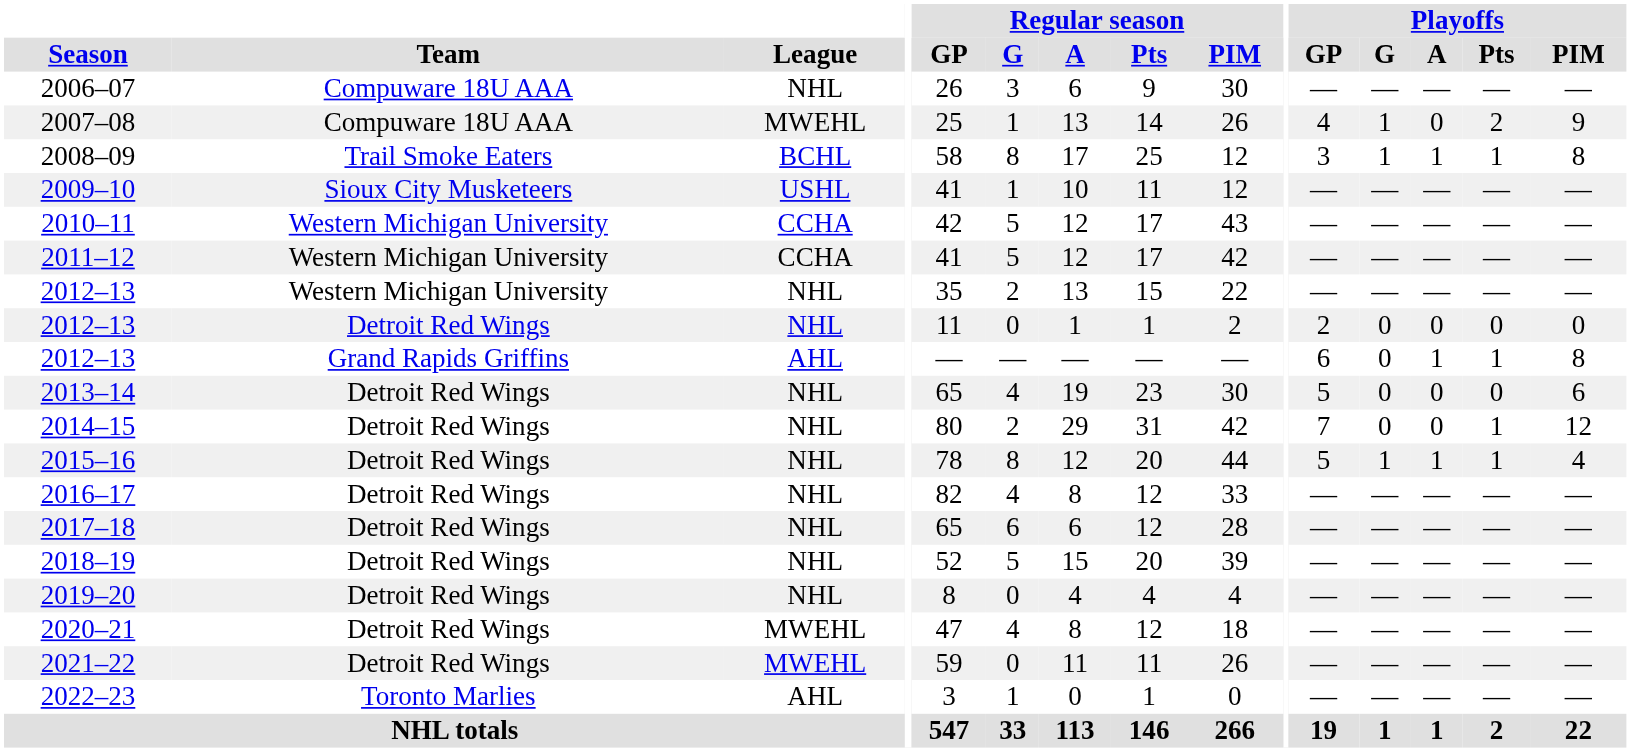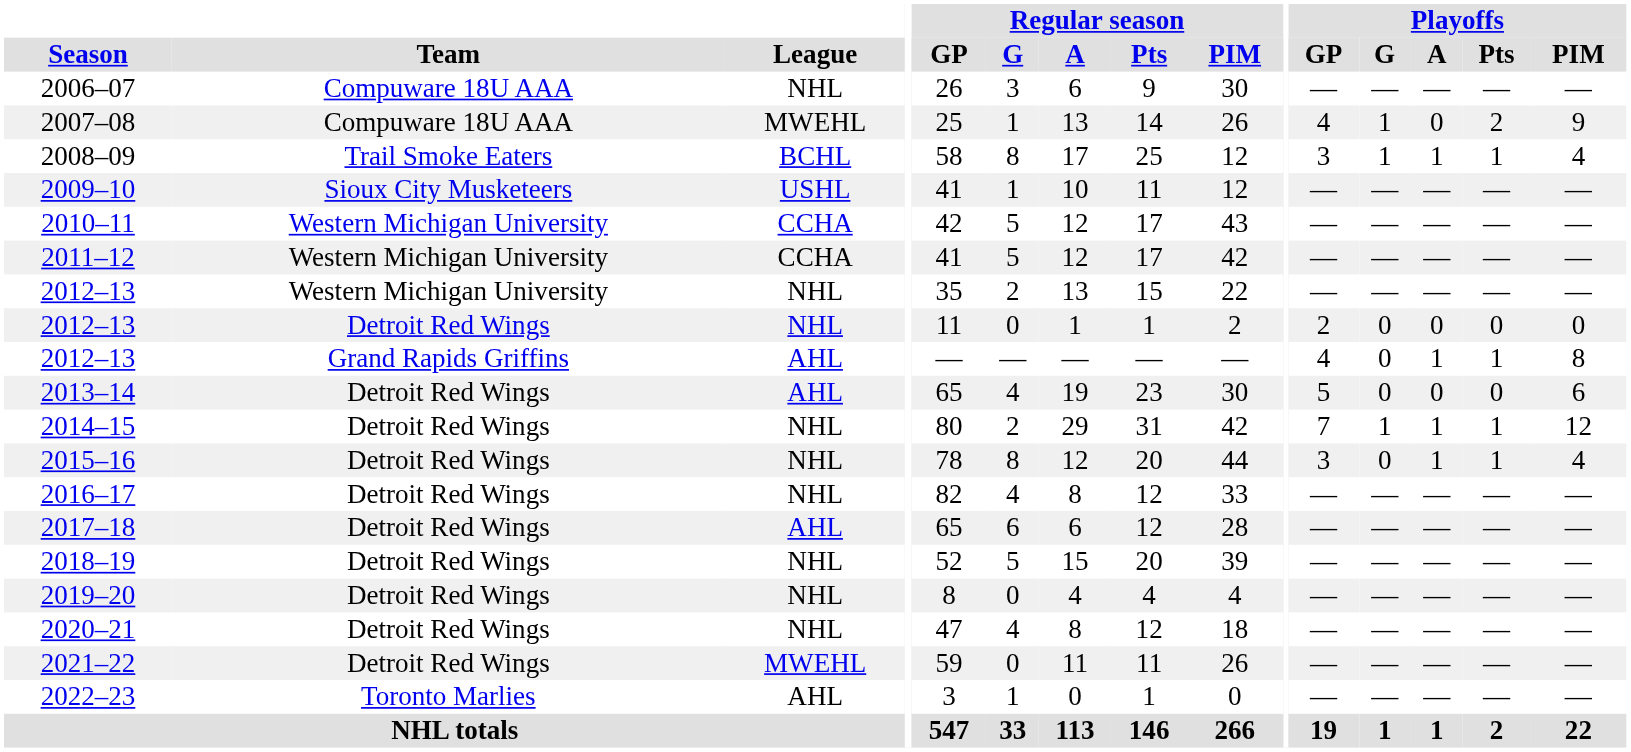 <table border="0" cellpadding="1" cellspacing="0" style="text-align:center; width:60em">
 <tr style="background:#e0e0e0;">
 <th colspan="3" style="background:#fff;"></th>
 <th rowspan="99" style="background:#fff;"></th>
 <th colspan="5"><a href='#'>Regular season</a></th>
 <th rowspan="99" style="background:#fff;"></th>
 <th colspan="5"><a href='#'>Playoffs</a></th>
 </tr>
 <tr style="background:#e0e0e0;">
 <th><a href='#'>Season</a></th>
 <th>Team</th>
 <th>League</th>
 <th>GP</th>
 <th><a href='#'>G</a></th>
 <th><a href='#'>A</a></th>
 <th><a href='#'>Pts</a></th>
 <th><a href='#'>PIM</a></th>
 <th>GP</th>
 <th>G</th>
 <th>A</th>
 <th>Pts</th>
 <th>PIM</th>
 </tr>
 <tr>
 <td>2006–07</td>
 <td><a href='#'>Compuware 18U AAA</a></td>
 <td>NHL</td>
 <td>26</td>
 <td>3</td>
 <td>6</td>
 <td>9</td>
 <td>30</td>
 <td>—</td>
 <td>—</td>
 <td>—</td>
 <td>—</td>
 <td>—</td>
 </tr>
 <tr bgcolor="#f0f0f0">
 <td>2007–08</td>
 <td>Compuware 18U AAA</td>
 <td>MWEHL</td>
 <td>25</td>
 <td>1</td>
 <td>13</td>
 <td>14</td>
 <td>26</td>
 <td>4</td>
 <td>1</td>
 <td>0</td>
 <td>2</td>
 <td>9</td>
 </tr>
 <tr>
 <td>2008–09</td>
 <td><a href='#'>Trail Smoke Eaters</a></td>
 <td><a href='#'>BCHL</a></td>
 <td>58</td>
 <td>8</td>
 <td>17</td>
 <td>25</td>
 <td>12</td>
 <td>3</td>
 <td>1</td>
 <td>1</td>
 <td>1</td>
-<td>8</td>
+<td>4</td>
 </tr>
 <tr bgcolor="#f0f0f0">
 <td><a href='#'>2009–10</a></td>
 <td><a href='#'>Sioux City Musketeers</a></td>
 <td><a href='#'>USHL</a></td>
 <td>41</td>
 <td>1</td>
 <td>10</td>
 <td>11</td>
 <td>12</td>
 <td>—</td>
 <td>—</td>
 <td>—</td>
 <td>—</td>
 <td>—</td>
 </tr>
 <tr>
 <td><a href='#'>2010–11</a></td>
 <td><a href='#'>Western Michigan University</a></td>
 <td><a href='#'>CCHA</a></td>
 <td>42</td>
 <td>5</td>
 <td>12</td>
 <td>17</td>
 <td>43</td>
 <td>—</td>
 <td>—</td>
 <td>—</td>
 <td>—</td>
 <td>—</td>
 </tr>
 <tr bgcolor="#f0f0f0">
 <td><a href='#'>2011–12</a></td>
 <td>Western Michigan University</td>
 <td>CCHA</td>
 <td>41</td>
 <td>5</td>
 <td>12</td>
 <td>17</td>
 <td>42</td>
 <td>—</td>
 <td>—</td>
 <td>—</td>
 <td>—</td>
 <td>—</td>
 </tr>
 <tr>
 <td><a href='#'>2012–13</a></td>
 <td>Western Michigan University</td>
 <td>NHL</td>
 <td>35</td>
 <td>2</td>
 <td>13</td>
 <td>15</td>
 <td>22</td>
 <td>—</td>
 <td>—</td>
 <td>—</td>
 <td>—</td>
 <td>—</td>
 </tr>
 <tr bgcolor="#f0f0f0">
 <td><a href='#'>2012–13</a></td>
 <td><a href='#'>Detroit Red Wings</a></td>
 <td><a href='#'>NHL</a></td>
 <td>11</td>
 <td>0</td>
 <td>1</td>
 <td>1</td>
 <td>2</td>
 <td>2</td>
 <td>0</td>
 <td>0</td>
 <td>0</td>
 <td>0</td>
 </tr>
 <tr>
 <td><a href='#'>2012–13</a></td>
 <td><a href='#'>Grand Rapids Griffins</a></td>
 <td><a href='#'>AHL</a></td>
 <td>—</td>
 <td>—</td>
 <td>—</td>
 <td>—</td>
 <td>—</td>
-<td>6</td>
+<td>4</td>
 <td>0</td>
 <td>1</td>
 <td>1</td>
 <td>8</td>
 </tr>
 <tr bgcolor="#f0f0f0">
 <td><a href='#'>2013–14</a></td>
 <td>Detroit Red Wings</td>
-<td>NHL</td>
+<td><a href='#'>AHL</a></td>
 <td>65</td>
 <td>4</td>
 <td>19</td>
 <td>23</td>
 <td>30</td>
 <td>5</td>
 <td>0</td>
 <td>0</td>
 <td>0</td>
 <td>6</td>
 </tr>
 <tr>
 <td><a href='#'>2014–15</a></td>
 <td>Detroit Red Wings</td>
 <td>NHL</td>
 <td>80</td>
 <td>2</td>
 <td>29</td>
 <td>31</td>
 <td>42</td>
 <td>7</td>
-<td>0</td>
-<td>0</td>
+<td>1</td>
+<td>1</td>
 <td>1</td>
 <td>12</td>
 </tr>
 <tr bgcolor="#f0f0f0">
 <td><a href='#'>2015–16</a></td>
 <td>Detroit Red Wings</td>
 <td>NHL</td>
 <td>78</td>
 <td>8</td>
 <td>12</td>
 <td>20</td>
 <td>44</td>
-<td>5</td>
-<td>1</td>
+<td>3</td>
+<td>0</td>
 <td>1</td>
 <td>1</td>
 <td>4</td>
 </tr>
 <tr>
 <td><a href='#'>2016–17</a></td>
 <td>Detroit Red Wings</td>
 <td>NHL</td>
 <td>82</td>
 <td>4</td>
 <td>8</td>
 <td>12</td>
 <td>33</td>
 <td>—</td>
 <td>—</td>
 <td>—</td>
 <td>—</td>
 <td>—</td>
 </tr>
 <tr bgcolor="#f0f0f0">
 <td><a href='#'>2017–18</a></td>
 <td>Detroit Red Wings</td>
-<td>NHL</td>
+<td><a href='#'>AHL</a></td>
 <td>65</td>
 <td>6</td>
 <td>6</td>
 <td>12</td>
 <td>28</td>
 <td>—</td>
 <td>—</td>
 <td>—</td>
 <td>—</td>
 <td>—</td>
 </tr>
 <tr>
 <td><a href='#'>2018–19</a></td>
 <td>Detroit Red Wings</td>
 <td>NHL</td>
 <td>52</td>
 <td>5</td>
 <td>15</td>
 <td>20</td>
 <td>39</td>
 <td>—</td>
 <td>—</td>
 <td>—</td>
 <td>—</td>
 <td>—</td>
 </tr>
 <tr bgcolor="#f0f0f0">
 <td><a href='#'>2019–20</a></td>
 <td>Detroit Red Wings</td>
 <td>NHL</td>
 <td>8</td>
 <td>0</td>
 <td>4</td>
 <td>4</td>
 <td>4</td>
 <td>—</td>
 <td>—</td>
 <td>—</td>
 <td>—</td>
 <td>—</td>
 </tr>
 <tr>
 <td><a href='#'>2020–21</a></td>
 <td>Detroit Red Wings</td>
-<td>MWEHL</td>
+<td>NHL</td>
 <td>47</td>
 <td>4</td>
 <td>8</td>
 <td>12</td>
 <td>18</td>
 <td>—</td>
 <td>—</td>
 <td>—</td>
 <td>—</td>
 <td>—</td>
 </tr>
 <tr bgcolor="#f0f0f0">
 <td><a href='#'>2021–22</a></td>
 <td>Detroit Red Wings</td>
 <td><a href='#'>MWEHL</a></td>
 <td>59</td>
 <td>0</td>
 <td>11</td>
 <td>11</td>
 <td>26</td>
 <td>—</td>
 <td>—</td>
 <td>—</td>
 <td>—</td>
 <td>—</td>
 </tr>
 <tr>
 <td><a href='#'>2022–23</a></td>
 <td><a href='#'>Toronto Marlies</a></td>
 <td>AHL</td>
 <td>3</td>
 <td>1</td>
 <td>0</td>
 <td>1</td>
 <td>0</td>
 <td>—</td>
 <td>—</td>
 <td>—</td>
 <td>—</td>
 <td>—</td>
 </tr>
 <tr bgcolor="#e0e0e0">
 <th colspan="3">NHL totals</th>
 <th>547</th>
 <th>33</th>
 <th>113</th>
 <th>146</th>
 <th>266</th>
 <th>19</th>
 <th>1</th>
 <th>1</th>
 <th>2</th>
 <th>22</th>
 </tr>
 </table>
